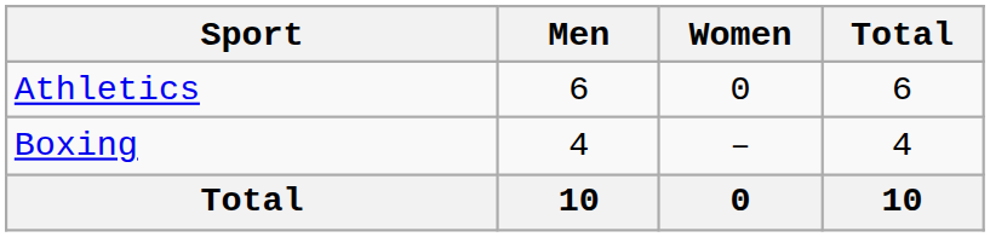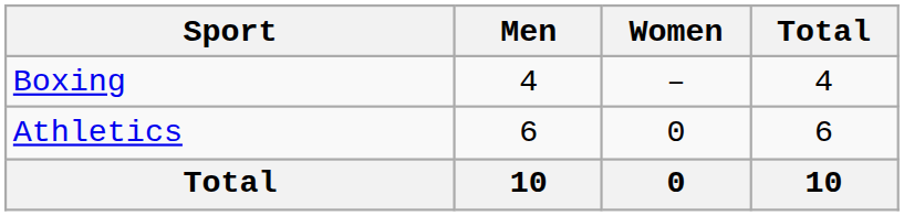 <table class="wikitable sortable" style="text-align:center;">
 <tr>
 <th width=180>Sport</th>
 <th width=55>Men</th>
 <th width=55>Women</th>
 <th width=55>Total</th>
 </tr>
 <tr>
+<td align=left><a href='#'>Boxing</a></td>
+<td>4</td>
+<td>–</td>
+<td>4</td>
+</tr>
+<tr>
 <td align=left><a href='#'>Athletics</a></td>
 <td>6</td>
 <td>0</td>
 <td>6</td>
-</tr>
-<tr>
-<td align=left><a href='#'>Boxing</a></td>
-<td>4</td>
-<td>–</td>
-<td>4</td>
 </tr>
 <tr>
 <th>Total</th>
 <th>10</th>
 <th>0</th>
 <th>10</th>
 </tr>
 </table>
